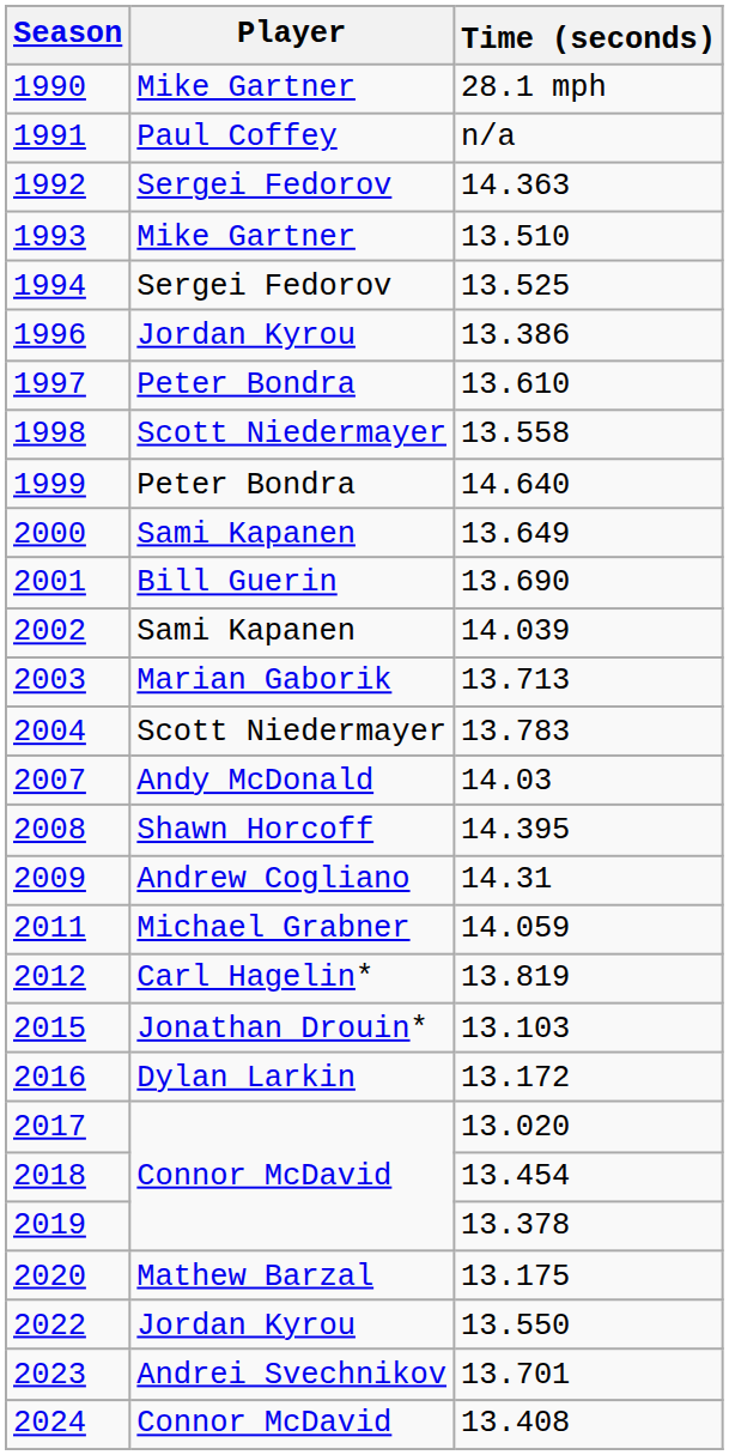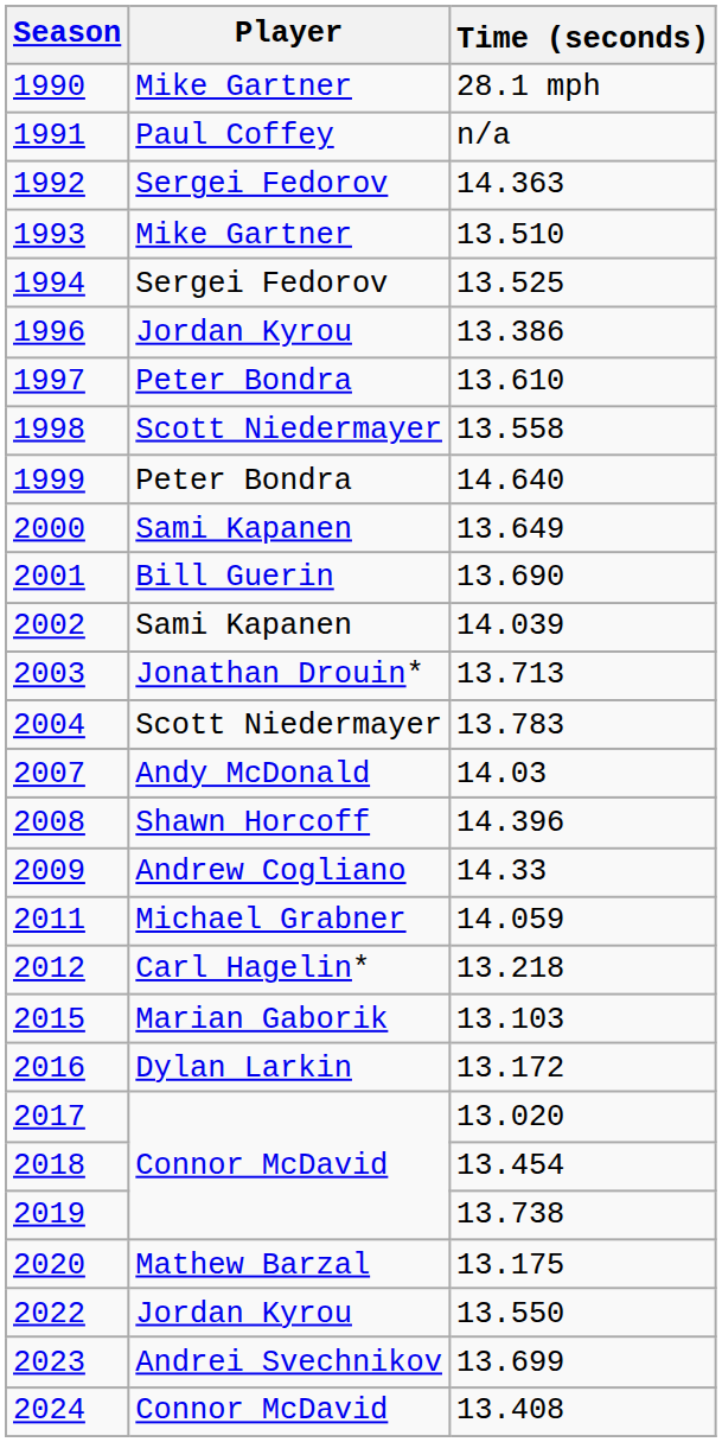 <table class="wikitable sortable">
 <tr>
 <th><a href='#'>Season</a></th>
 <th>Player</th>
 <th>Time (seconds)<sup></sup></th>
 </tr>
 <tr>
 <td><a href='#'>1990</a></td>
 <td><a href='#'>Mike Gartner</a></td>
 <td>28.1 mph</td>
 </tr>
 <tr>
 <td><a href='#'>1991</a></td>
 <td><a href='#'>Paul Coffey</a></td>
 <td>n/a</td>
 </tr>
 <tr>
 <td><a href='#'>1992</a></td>
 <td><a href='#'>Sergei Fedorov</a></td>
 <td>14.363</td>
 </tr>
 <tr>
 <td><a href='#'>1993</a></td>
 <td><a href='#'>Mike Gartner</a></td>
 <td>13.510</td>
 </tr>
 <tr>
 <td><a href='#'>1994</a></td>
 <td>Sergei Fedorov</td>
 <td>13.525</td>
 </tr>
 <tr>
 <td><a href='#'>1996</a></td>
 <td><a href='#'>Jordan Kyrou</a></td>
 <td>13.386</td>
 </tr>
 <tr>
 <td><a href='#'>1997</a></td>
 <td><a href='#'>Peter Bondra</a></td>
 <td>13.610</td>
 </tr>
 <tr>
 <td><a href='#'>1998</a></td>
 <td><a href='#'>Scott Niedermayer</a></td>
 <td>13.558</td>
 </tr>
 <tr>
 <td><a href='#'>1999</a></td>
 <td>Peter Bondra</td>
 <td>14.640</td>
 </tr>
 <tr>
 <td><a href='#'>2000</a></td>
 <td><a href='#'>Sami Kapanen</a></td>
 <td>13.649</td>
 </tr>
 <tr>
 <td><a href='#'>2001</a></td>
 <td><a href='#'>Bill Guerin</a></td>
 <td>13.690</td>
 </tr>
 <tr>
 <td><a href='#'>2002</a></td>
 <td>Sami Kapanen</td>
 <td>14.039</td>
 </tr>
 <tr>
 <td><a href='#'>2003</a></td>
-<td><a href='#'>Marian Gaborik</a></td>
+<td><a href='#'>Jonathan Drouin</a>*</td>
 <td>13.713</td>
 </tr>
 <tr>
 <td><a href='#'>2004</a></td>
 <td>Scott Niedermayer</td>
 <td>13.783</td>
 </tr>
 <tr>
 <td><a href='#'>2007</a></td>
 <td><a href='#'>Andy McDonald</a></td>
 <td>14.03</td>
 </tr>
 <tr>
 <td><a href='#'>2008</a></td>
 <td><a href='#'>Shawn Horcoff</a></td>
-<td>14.395</td>
+<td>14.396</td>
 </tr>
 <tr>
 <td><a href='#'>2009</a></td>
 <td><a href='#'>Andrew Cogliano</a></td>
-<td>14.31</td>
+<td>14.33</td>
 </tr>
 <tr>
 <td><a href='#'>2011</a></td>
 <td><a href='#'>Michael Grabner</a></td>
 <td>14.059</td>
 </tr>
 <tr>
 <td><a href='#'>2012</a></td>
 <td><a href='#'>Carl Hagelin</a>*</td>
-<td>13.819</td>
+<td>13.218</td>
 </tr>
 <tr>
 <td><a href='#'>2015</a></td>
-<td><a href='#'>Jonathan Drouin</a>*</td>
+<td><a href='#'>Marian Gaborik</a></td>
 <td>13.103</td>
 </tr>
 <tr>
 <td><a href='#'>2016</a></td>
 <td><a href='#'>Dylan Larkin</a></td>
 <td>13.172</td>
 </tr>
 <tr>
 <td><a href='#'>2017</a></td>
 <td rowspan="3"><a href='#'>Connor McDavid</a></td>
 <td>13.020</td>
 </tr>
 <tr>
 <td><a href='#'>2018</a></td>
 <td>13.454</td>
 </tr>
 <tr>
 <td><a href='#'>2019</a></td>
-<td>13.378</td>
+<td>13.738</td>
 </tr>
 <tr>
 <td><a href='#'>2020</a></td>
 <td><a href='#'>Mathew Barzal</a></td>
 <td>13.175</td>
 </tr>
 <tr>
 <td><a href='#'>2022</a></td>
 <td><a href='#'>Jordan Kyrou</a></td>
 <td>13.550</td>
 </tr>
 <tr>
 <td><a href='#'>2023</a></td>
 <td><a href='#'>Andrei Svechnikov</a></td>
-<td>13.701</td>
+<td>13.699</td>
 </tr>
 <tr>
 <td><a href='#'>2024</a></td>
 <td><a href='#'>Connor McDavid</a></td>
 <td>13.408</td>
 </tr>
 </table>
